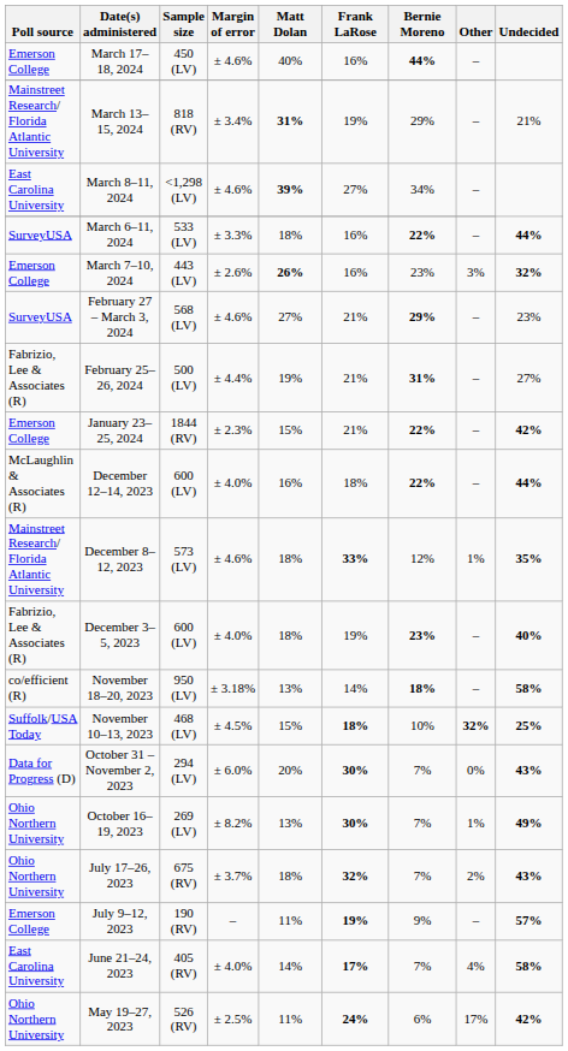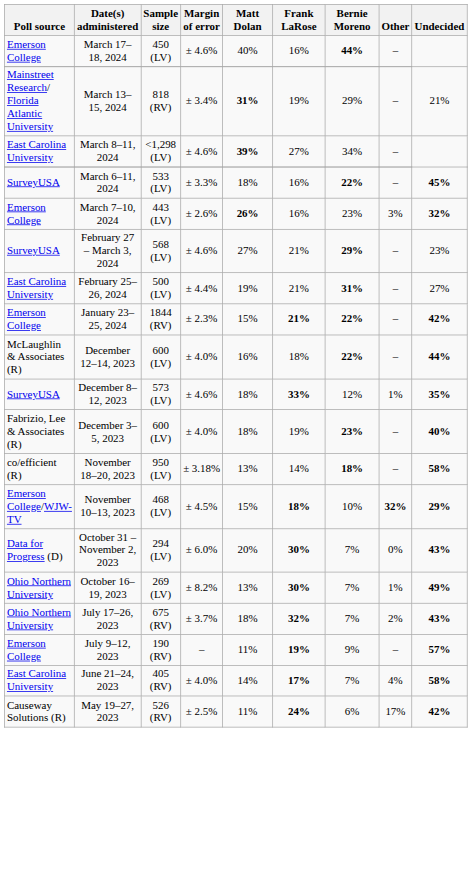 <table class="wikitable" style="font-size:90%;text-align:center;">
 <tr valign=bottom>
 <th>Poll source</th>
 <th>Date(s)<br>administered</th>
 <th>Sample<br>size</th>
 <th>Margin<br>of error</th>
 <th style="width:75px;">Matt<br>Dolan</th>
 <th style="width:75px;">Frank<br>LaRose</th>
 <th style="width:75px;">Bernie<br>Moreno</th>
 <th>Other</th>
 <th>Undecided</th>
 </tr>
 <tr>
 <td style="text-align:left;"><a href='#'>Emerson College</a></td>
 <td>March 17–18, 2024</td>
 <td>450 (LV)</td>
 <td>± 4.6%</td>
 <td>40%</td>
 <td>16%</td>
 <td><strong>44%</strong></td>
 <td>–</td>
 </tr>
 <tr>
 </tr>
 <tr>
 <td style="text-align:left;"><a href='#'>Mainstreet Research</a>/<a href='#'><br>Florida Atlantic University</a></td>
 <td data-sort-value=2024-03-16>March 13–15, 2024</td>
 <td>818 (RV)</td>
 <td>± 3.4%</td>
 <td><strong>31%</strong></td>
 <td>19%</td>
 <td>29%</td>
 <td>–</td>
 <td>21%</td>
 </tr>
 <tr>
 <td style="text-align:left;"><a href='#'>East Carolina University</a></td>
 <td>March 8–11, 2024</td>
 <td><1,298 (LV)</td>
 <td>± 4.6%</td>
 <td><strong>39%</strong></td>
 <td>27%</td>
 <td>34%</td>
 <td>–</td>
 </tr>
 <tr>
 </tr>
 <tr>
 <td style="text-align:left;"><a href='#'>SurveyUSA</a></td>
 <td>March 6–11, 2024</td>
 <td>533 (LV)</td>
 <td>± 3.3%</td>
 <td>18%</td>
 <td>16%</td>
 <td><strong>22%</strong></td>
 <td>–</td>
-<td><strong>44%</strong></td>
+<td><strong>45%</strong></td>
 </tr>
 <tr>
 <td style="text-align:left;"><a href='#'>Emerson College</a></td>
 <td>March 7–10, 2024</td>
 <td>443 (LV)</td>
 <td>± 2.6%</td>
 <td><strong>26%</strong></td>
 <td>16%</td>
 <td>23%</td>
 <td>3%</td>
 <td><strong>32%</strong></td>
 </tr>
 <tr>
 <td style="text-align:left;"><a href='#'>SurveyUSA</a></td>
 <td data-sort-value="2024-03-05">February 27 – March 3, 2024</td>
 <td>568 (LV)</td>
 <td>± 4.6%</td>
 <td>27%</td>
 <td>21%</td>
 <td><strong>29%</strong></td>
 <td>–</td>
 <td>23%</td>
 </tr>
 <tr>
-<td style="text-align:left;">Fabrizio, Lee & Associates (R)</td>
+<td style="text-align:left;"><a href='#'>East Carolina University</a></td>
 <td>February 25–26, 2024</td>
 <td>500 (LV)</td>
 <td>± 4.4%</td>
 <td>19%</td>
 <td>21%</td>
 <td><strong>31%</strong></td>
 <td>–</td>
 <td>27%</td>
 </tr>
 <tr>
 <td style="text-align:left;"><a href='#'>Emerson College</a></td>
 <td>January 23–25, 2024</td>
 <td>1844 (RV)</td>
 <td>± 2.3%</td>
 <td>15%</td>
-<td>21%</td>
+<td><strong>21%</strong></td>
 <td><strong>22%</strong></td>
 <td>–</td>
 <td><strong>42%</strong></td>
 </tr>
 <tr>
 <td style="text-align:left;">McLaughlin & Associates (R)</td>
 <td data-sort-value="2023-11-09">December 12–14, 2023</td>
 <td>600 (LV)</td>
 <td>± 4.0%</td>
 <td>16%</td>
 <td>18%</td>
 <td><strong>22%</strong></td>
 <td>–</td>
 <td><strong>44%</strong></td>
 </tr>
 <tr>
-<td style="text-align:left;"><a href='#'>Mainstreet Research</a>/<a href='#'><br>Florida Atlantic University</a></td>
+<td style="text-align:left;"><a href='#'>SurveyUSA</a></td>
 <td data-sort-value="2023-11-09">December 8–12, 2023</td>
 <td>573 (LV)</td>
 <td>± 4.6%</td>
 <td>18%</td>
 <td><strong>33%</strong></td>
 <td>12%</td>
 <td>1%</td>
 <td><strong>35%</strong></td>
 </tr>
 <tr>
 <td style="text-align:left;">Fabrizio, Lee & Associates (R)</td>
 <td data-sort-value="2023-11-09">December 3–5, 2023</td>
 <td>600 (LV)</td>
 <td>± 4.0%</td>
 <td>18%</td>
 <td>19%</td>
 <td><strong>23%</strong></td>
 <td>–</td>
 <td><strong>40%</strong></td>
 </tr>
 <tr>
 <td style="text-align:left;">co/efficient (R)</td>
 <td data-sort-value="2023-11-09">November 18–20, 2023</td>
 <td>950 (LV)</td>
 <td>± 3.18%</td>
 <td>13%</td>
 <td>14%</td>
 <td><strong>18%</strong></td>
 <td>–</td>
 <td><strong>58%</strong></td>
 </tr>
 <tr>
-<td style="text-align:left;"><a href='#'>Suffolk</a>/<a href='#'>USA Today</a></td>
+<td style="text-align:left;"><a href='#'>Emerson College</a>/<a href='#'>WJW-TV</a></td>
 <td data-sort-value="2023-11-09">November 10–13, 2023</td>
 <td>468 (LV)</td>
 <td>± 4.5%</td>
 <td>15%</td>
 <td><strong>18%</strong></td>
 <td>10%</td>
 <td><strong>32%</strong></td>
-<td><strong>25%</strong></td>
+<td><strong>29%</strong></td>
 </tr>
 <tr>
 <td style="text-align:left;"><a href='#'>Data for Progress</a> (D)</td>
 <td data-sort-value="2023-11-09">October 31 – November 2, 2023</td>
 <td>294 (LV)</td>
 <td>± 6.0%</td>
 <td>20%</td>
 <td><strong>30%</strong></td>
 <td>7%</td>
 <td>0%</td>
 <td><strong>43%</strong></td>
 </tr>
 <tr>
 <td style="text-align:left;"><a href='#'>Ohio Northern University</a></td>
 <td>October 16–19, 2023</td>
 <td>269 (LV)</td>
 <td>± 8.2%</td>
 <td>13%</td>
 <td><strong>30%</strong></td>
 <td>7%</td>
 <td>1%</td>
 <td><strong>49%</strong></td>
 </tr>
 <tr>
 <td style="text-align:left;"><a href='#'>Ohio Northern University</a></td>
 <td>July 17–26, 2023</td>
 <td>675 (RV)</td>
 <td>± 3.7%</td>
 <td>18%</td>
 <td><strong>32%</strong></td>
 <td>7%</td>
 <td>2%</td>
 <td><strong>43%</strong></td>
 </tr>
 <tr>
 <td style="text-align:left;"><a href='#'>Emerson College</a></td>
 <td>July 9–12, 2023</td>
 <td>190 (RV)</td>
 <td>–</td>
 <td>11%</td>
 <td><strong>19%</strong></td>
 <td>9%</td>
 <td>–</td>
 <td><strong>57%</strong></td>
 </tr>
 <tr>
 <td style="text-align:left;"><a href='#'>East Carolina University</a></td>
 <td>June 21–24, 2023</td>
 <td>405 (RV)</td>
 <td>± 4.0%</td>
 <td>14%</td>
 <td><strong>17%</strong></td>
 <td>7%</td>
 <td>4%</td>
 <td><strong>58%</strong></td>
 </tr>
 <tr>
-<td style="text-align:left;"><a href='#'>Ohio Northern University</a></td>
+<td style="text-align:left;">Causeway Solutions (R)</td>
 <td>May 19–27, 2023</td>
 <td>526 (RV)</td>
 <td>± 2.5%</td>
 <td>11%</td>
 <td><strong>24%</strong></td>
 <td>6%</td>
 <td>17%</td>
 <td><strong>42%</strong></td>
 </tr>
 </table>
